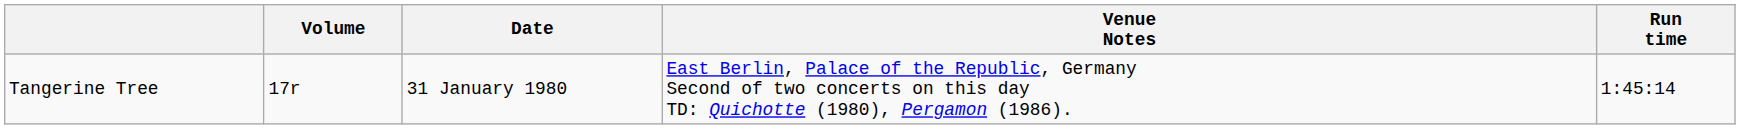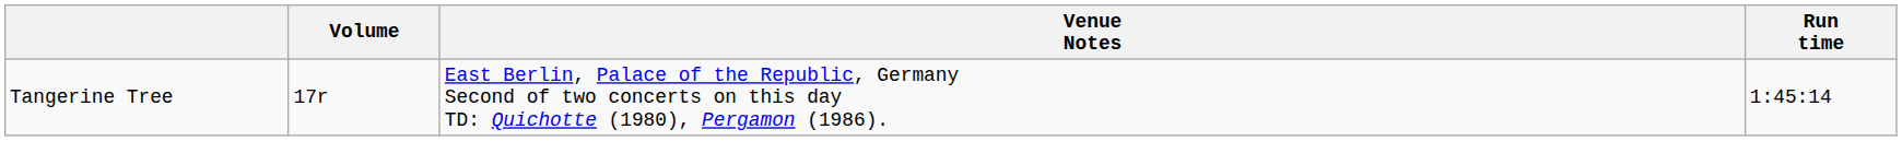 <table class="wikitable" style="width: 100%;">
 <tr>
 <th style="width: 15%;"></th>
 <th style="width: 8%;">Volume</th>
-<th style="width: 15%;">Date</th>
 <th>Venue<br>Notes</th>
 <th style="width: 8%;">Run<br>time</th>
 </tr>
 <tr>
 <td>Tangerine Tree</td>
 <td>17r</td>
-<td>31 January 1980</td>
 <td><a href='#'>East Berlin</a>, <a href='#'>Palace of the Republic</a>, Germany<br>Second of two concerts on this day<br>TD: <em><a href='#'>Quichotte</a></em> (1980), <em><a href='#'>Pergamon</a></em> (1986).</td>
 <td>1:45:14</td>
 </tr>
 </table>
